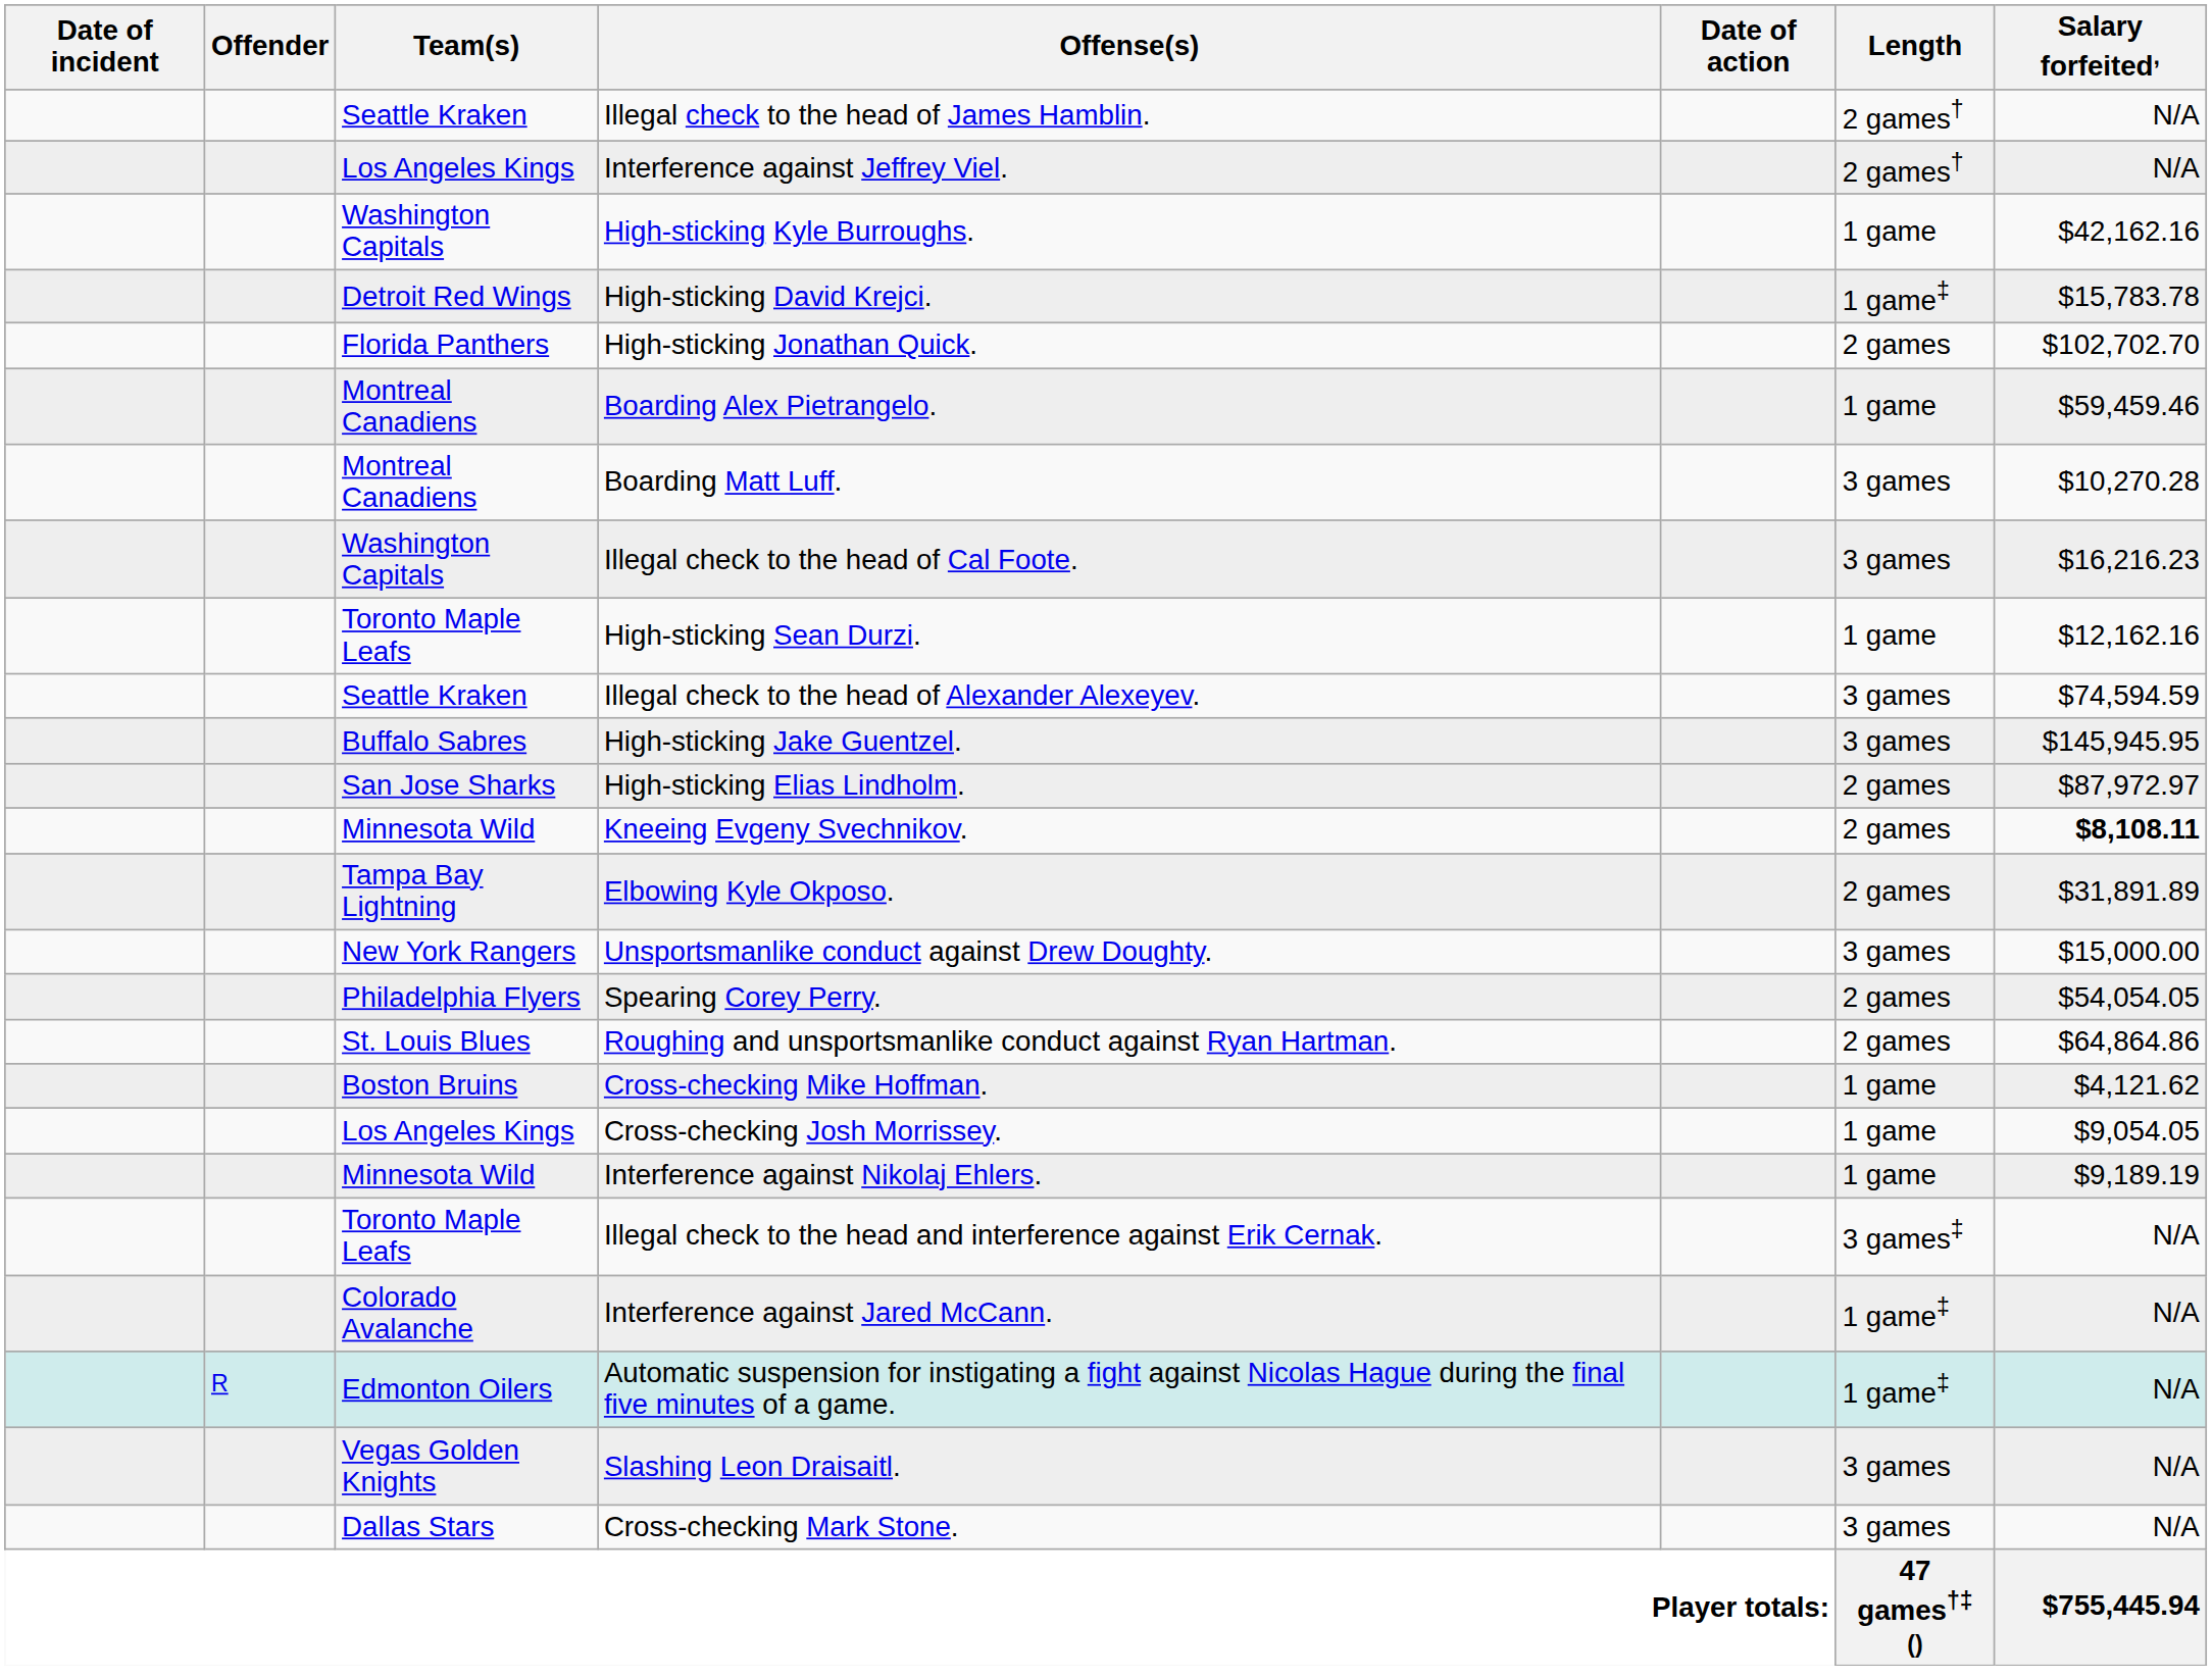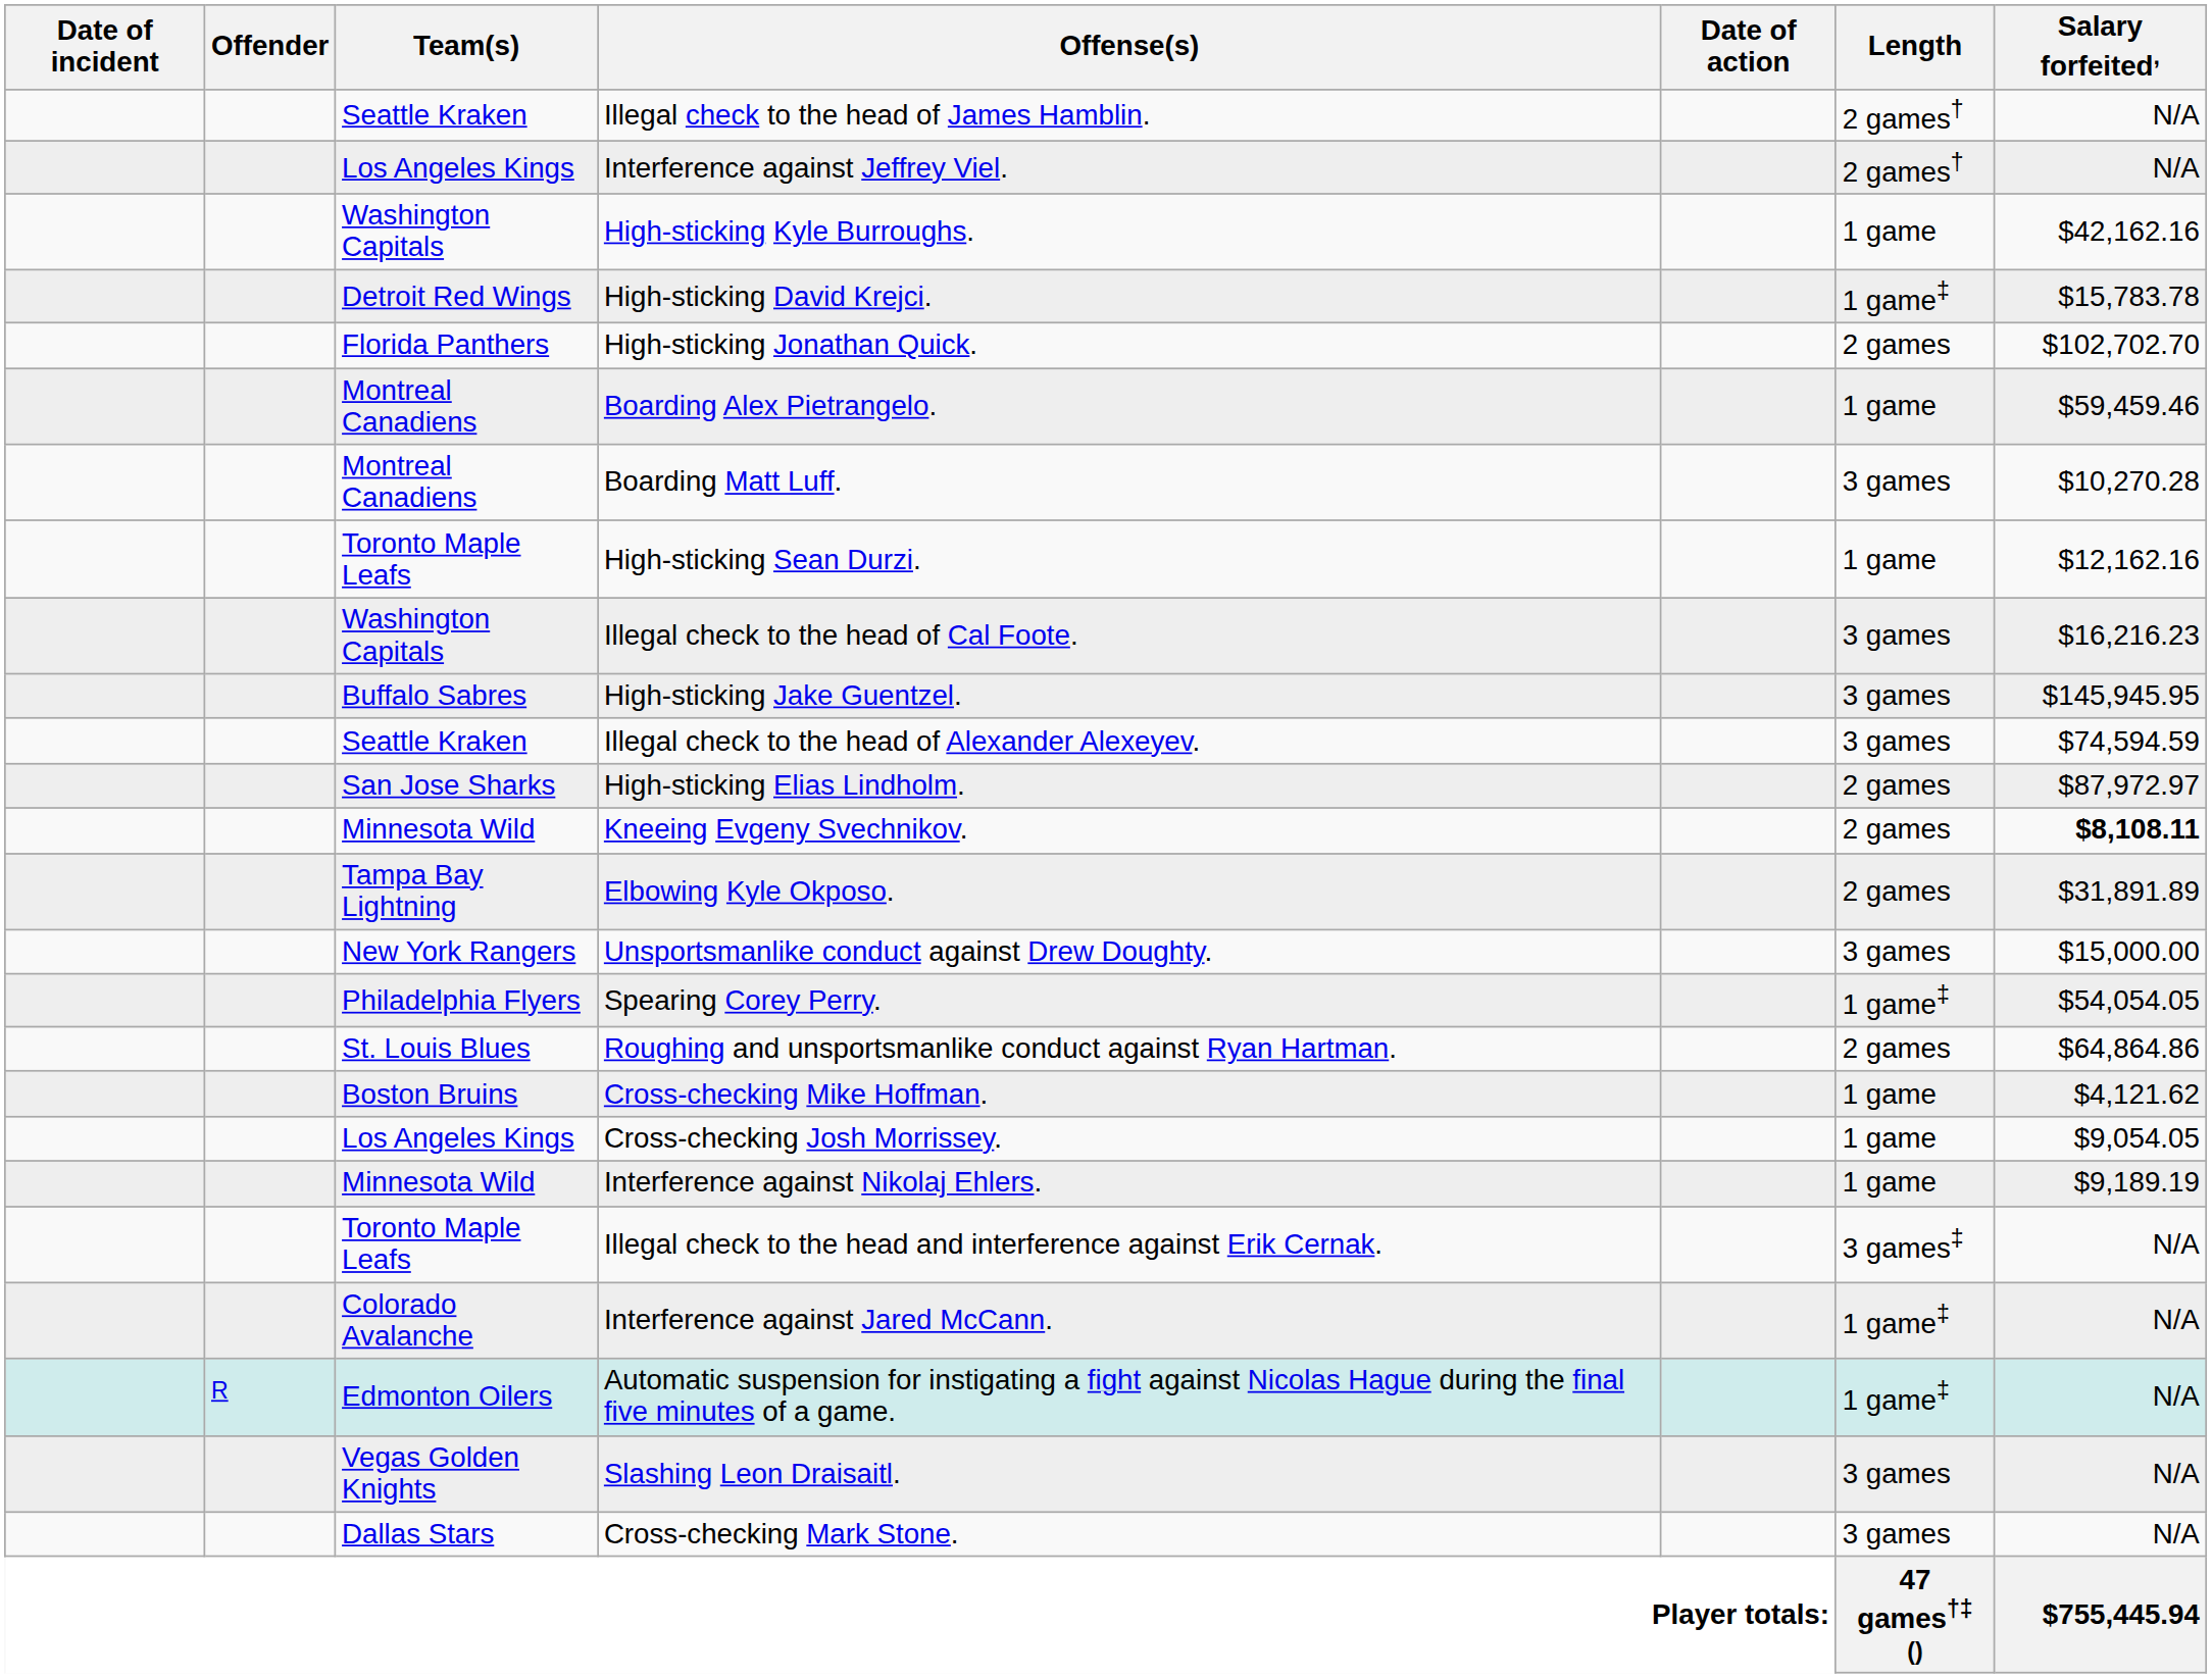 <table class="wikitable sortable" style="border:0;">
 <tr>
 <th>Date of incident</th>
 <th>Offender</th>
 <th>Team(s)</th>
 <th>Offense(s)</th>
 <th>Date of action</th>
 <th>Length</th>
 <th>Salary forfeited<sup>,</sup></th>
 </tr>
 <tr>
 <td></td>
 <td></td>
 <td><a href='#'>Seattle Kraken</a></td>
 <td>Illegal <a href='#'>check</a> to the head of <a href='#'>James Hamblin</a>.</td>
 <td></td>
 <td data-sort-value="2">2 games<sup>†</sup></td>
 <td style="text-align:right;" data-sort-value="0">N/A</td>
 </tr>
 <tr bgcolor="eeeeee">
 <td></td>
 <td></td>
 <td><a href='#'>Los Angeles Kings</a></td>
 <td>Interference against <a href='#'>Jeffrey Viel</a>.</td>
 <td></td>
 <td data-sort-value="2">2 games<sup>†</sup></td>
 <td style="text-align:right;" data-sort-value="0">N/A</td>
 </tr>
 <tr>
 <td></td>
 <td></td>
 <td><a href='#'>Washington Capitals</a></td>
 <td><a href='#'>High-sticking</a> <a href='#'>Kyle Burroughs</a>.</td>
 <td></td>
 <td data-sort-value="1">1 game</td>
 <td style="text-align:right;" data-sort-value="4216216">$42,162.16</td>
 </tr>
 <tr bgcolor="eeeeee">
 <td></td>
 <td></td>
 <td><a href='#'>Detroit Red Wings</a></td>
 <td>High-sticking <a href='#'>David Krejci</a>.</td>
 <td></td>
 <td data-sort-value="1">1 game<sup>‡</sup></td>
 <td style="text-align:right;" data-sort-value="1578378">$15,783.78</td>
 </tr>
 <tr>
 <td></td>
 <td></td>
 <td><a href='#'>Florida Panthers</a></td>
 <td>High-sticking <a href='#'>Jonathan Quick</a>.</td>
 <td></td>
 <td data-sort-value="2">2 games</td>
 <td style="text-align:right;" data-sort-value="10270270">$102,702.70</td>
 </tr>
 <tr bgcolor="eeeeee">
 <td></td>
 <td></td>
 <td><a href='#'>Montreal Canadiens</a></td>
 <td><a href='#'>Boarding</a> <a href='#'>Alex Pietrangelo</a>.</td>
 <td></td>
 <td data-sort-value="1">1 game</td>
 <td style="text-align:right;" data-sort-value="5945946">$59,459.46</td>
 </tr>
 <tr>
 <td></td>
 <td></td>
 <td><a href='#'>Montreal Canadiens</a></td>
 <td>Boarding <a href='#'>Matt Luff</a>.</td>
 <td></td>
 <td data-sort-value="3">3 games</td>
 <td style="text-align:right;" data-sort-value="1027028">$10,270.28</td>
 </tr>
+<tr>
+<td></td>
+<td></td>
+<td><a href='#'>Toronto Maple Leafs</a></td>
+<td>High-sticking <a href='#'>Sean Durzi</a>.</td>
+<td></td>
+<td data-sort-value="1">1 game</td>
+<td style="text-align:right;" data-sort-value="1216216">$12,162.16</td>
+</tr>
 <tr bgcolor="eeeeee">
 <td></td>
 <td></td>
 <td><a href='#'>Washington Capitals</a></td>
 <td>Illegal check to the head of <a href='#'>Cal Foote</a>.</td>
 <td></td>
 <td data-sort-value="3">3 games</td>
 <td style="text-align:right;" data-sort-value="1621623">$16,216.23</td>
 </tr>
-<tr>
+<tr bgcolor="eeeeee">
 <td></td>
 <td></td>
-<td><a href='#'>Toronto Maple Leafs</a></td>
-<td>High-sticking <a href='#'>Sean Durzi</a>.</td>
+<td><a href='#'>Buffalo Sabres</a></td>
+<td>High-sticking <a href='#'>Jake Guentzel</a>.</td>
 <td></td>
-<td data-sort-value="1">1 game</td>
-<td style="text-align:right;" data-sort-value="1216216">$12,162.16</td>
+<td data-sort-value="3">3 games</td>
+<td style="text-align:right;" data-sort-value="14594595">$145,945.95</td>
 </tr>
 <tr>
 <td></td>
 <td></td>
 <td><a href='#'>Seattle Kraken</a></td>
 <td>Illegal check to the head of <a href='#'>Alexander Alexeyev</a>.</td>
 <td></td>
 <td data-sort-value="3">3 games</td>
 <td style="text-align:right;" data-sort-value="7459459">$74,594.59</td>
-</tr>
-<tr bgcolor="eeeeee">
-<td></td>
-<td></td>
-<td><a href='#'>Buffalo Sabres</a></td>
-<td>High-sticking <a href='#'>Jake Guentzel</a>.</td>
-<td></td>
-<td data-sort-value="3">3 games</td>
-<td style="text-align:right;" data-sort-value="14594595">$145,945.95</td>
 </tr>
 <tr bgcolor="eeeeee">
 <td></td>
 <td></td>
 <td><a href='#'>San Jose Sharks</a></td>
 <td>High-sticking <a href='#'>Elias Lindholm</a>.</td>
 <td></td>
 <td data-sort-value="2">2 games</td>
 <td style="text-align:right;" data-sort-value="8797297">$87,972.97</td>
 </tr>
 <tr>
 <td></td>
 <td></td>
 <td><a href='#'>Minnesota Wild</a></td>
 <td><a href='#'>Kneeing</a> <a href='#'>Evgeny Svechnikov</a>.</td>
 <td></td>
 <td data-sort-value="2">2 games</td>
 <td style="text-align:right;" data-sort-value="810811"><strong>$8,108.11</strong></td>
 </tr>
 <tr bgcolor="eeeeee">
 <td></td>
 <td></td>
 <td><a href='#'>Tampa Bay Lightning</a></td>
 <td><a href='#'>Elbowing</a> <a href='#'>Kyle Okposo</a>.</td>
 <td></td>
 <td data-sort-value="2">2 games</td>
 <td style="text-align:right;" data-sort-value="3189189">$31,891.89</td>
 </tr>
 <tr>
 <td></td>
 <td></td>
 <td><a href='#'>New York Rangers</a></td>
 <td><a href='#'>Unsportsmanlike conduct</a> against <a href='#'>Drew Doughty</a>.</td>
 <td></td>
 <td data-sort-value="3">3 games</td>
 <td style="text-align:right;" data-sort-value="1500000">$15,000.00</td>
 </tr>
 <tr bgcolor="eeeeee">
 <td></td>
 <td></td>
 <td><a href='#'>Philadelphia Flyers</a></td>
 <td>Spearing <a href='#'>Corey Perry</a>.</td>
 <td></td>
-<td data-sort-value="2">2 games</td>
+<td data-sort-value="1">1 game<sup>‡</sup></td>
 <td style="text-align:right;" data-sort-value="5405405">$54,054.05</td>
 </tr>
 <tr>
 <td></td>
 <td></td>
 <td><a href='#'>St. Louis Blues</a></td>
 <td><a href='#'>Roughing</a> and unsportsmanlike conduct against <a href='#'>Ryan Hartman</a>.</td>
 <td></td>
 <td data-sort-value="2">2 games</td>
 <td style="text-align:right;" data-sort-value="6486486">$64,864.86</td>
 </tr>
 <tr bgcolor="eeeeee">
 <td></td>
 <td></td>
 <td><a href='#'>Boston Bruins</a></td>
 <td><a href='#'>Cross-checking</a> <a href='#'>Mike Hoffman</a>.</td>
 <td></td>
 <td data-sort-value="1">1 game</td>
 <td style="text-align:right;" data-sort-value="412162">$4,121.62</td>
 </tr>
 <tr>
 <td></td>
 <td></td>
 <td><a href='#'>Los Angeles Kings</a></td>
 <td>Cross-checking <a href='#'>Josh Morrissey</a>.</td>
 <td></td>
 <td data-sort-value="1">1 game</td>
 <td style="text-align:right;" data-sort-value="905405">$9,054.05</td>
 </tr>
 <tr bgcolor="eeeeee">
 <td></td>
 <td></td>
 <td><a href='#'>Minnesota Wild</a></td>
 <td>Interference against <a href='#'>Nikolaj Ehlers</a>.</td>
 <td></td>
 <td data-sort-value="1">1 game</td>
 <td style="text-align:right;" data-sort-value="918919">$9,189.19</td>
 </tr>
 <tr>
 <td></td>
 <td></td>
 <td><a href='#'>Toronto Maple Leafs</a></td>
 <td>Illegal check to the head and interference against <a href='#'>Erik Cernak</a>.</td>
 <td></td>
 <td data-sort-value="3">3 games<sup>‡</sup></td>
 <td style="text-align:right;" data-sort-value="0">N/A</td>
 </tr>
 <tr bgcolor="eeeeee">
 <td></td>
 <td></td>
 <td><a href='#'>Colorado Avalanche</a></td>
 <td>Interference against <a href='#'>Jared McCann</a>.</td>
 <td></td>
 <td data-sort-value="1">1 game<sup>‡</sup></td>
 <td style="text-align:right;" data-sort-value="0">N/A</td>
 </tr>
 <tr bgcolor="#CFECEC">
 <td></td>
 <td><sup><a href='#'>R</a></sup></td>
 <td><a href='#'>Edmonton Oilers</a></td>
 <td>Automatic suspension for instigating a <a href='#'>fight</a> against <a href='#'>Nicolas Hague</a> during the <a href='#'>final five minutes</a> of a game.</td>
 <td></td>
 <td data-sort-value="1">1 game<sup>‡</sup></td>
 <td style="text-align:right;" data-sort-value="0">N/A</td>
 </tr>
 <tr bgcolor="eeeeee">
 <td></td>
 <td></td>
 <td><a href='#'>Vegas Golden Knights</a></td>
 <td><a href='#'>Slashing</a> <a href='#'>Leon Draisaitl</a>.</td>
 <td></td>
 <td data-sort-value="3">3 games</td>
 <td style="text-align:right;" data-sort-value="0">N/A</td>
 </tr>
 <tr>
 <td></td>
 <td></td>
 <td><a href='#'>Dallas Stars</a></td>
 <td>Cross-checking <a href='#'>Mark Stone</a>.</td>
 <td></td>
 <td data-sort-value="3">3 games</td>
 <td style="text-align:right;" data-sort-value="0">N/A</td>
 </tr>
 <tr>
 <th colspan="5" style="text-align:right; border:0; background:#fff;">Player totals:</th>
 <th>47 games<sup>†‡</sup><br><small>()</small></th>
 <th style="text-align:right;">$755,445.94</th>
 </tr>
 </table>
